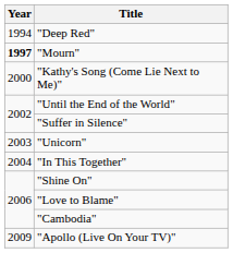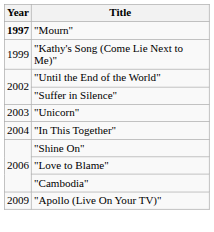 <table class="wikitable" border="1">
 <tr>
 <th>Year</th>
 <th width="250">Title</th>
 </tr>
 <tr>
-<td>1994</td>
-<td>"Deep Red"</td>
-</tr>
-<tr>
 <td><strong>1997</strong></td>
 <td>"Mourn"</td>
 </tr>
 <tr>
-<td>2000</td>
+<td>1999</td>
 <td>"Kathy's Song (Come Lie Next to Me)"</td>
 </tr>
 <tr>
 <td rowspan="2">2002</td>
 <td>"Until the End of the World"</td>
 </tr>
 <tr>
 <td>"Suffer in Silence"</td>
 </tr>
 <tr>
 <td>2003</td>
 <td>"Unicorn"</td>
 </tr>
 <tr>
 <td>2004</td>
 <td>"In This Together"</td>
 </tr>
 <tr>
 <td rowspan="3">2006</td>
 <td>"Shine On"</td>
 </tr>
 <tr>
 <td>"Love to Blame"</td>
 </tr>
 <tr>
 <td>"Cambodia"</td>
 </tr>
 <tr>
 <td>2009</td>
 <td>"Apollo (Live On Your TV)"</td>
 </tr>
 </table>
